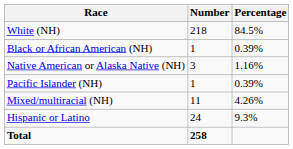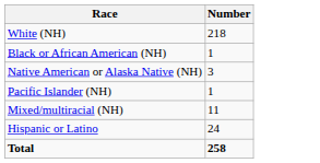 <table class="wikitable">
 <tr>
 <th>Race</th>
 <th>Number</th>
-<th>Percentage</th>
 </tr>
 <tr>
 <td><a href='#'>White</a> (NH)</td>
 <td>218</td>
-<td>84.5%</td>
 </tr>
 <tr>
 <td><a href='#'>Black or African American</a> (NH)</td>
 <td>1</td>
-<td>0.39%</td>
 </tr>
 <tr>
 <td><a href='#'>Native American</a> or <a href='#'>Alaska Native</a> (NH)</td>
 <td>3</td>
-<td>1.16%</td>
 </tr>
 <tr>
 <td><a href='#'>Pacific Islander</a> (NH)</td>
 <td>1</td>
-<td>0.39%</td>
 </tr>
 <tr>
 <td><a href='#'>Mixed/multiracial</a> (NH)</td>
 <td>11</td>
-<td>4.26%</td>
 </tr>
 <tr>
 <td><a href='#'>Hispanic or Latino</a></td>
 <td>24</td>
-<td>9.3%</td>
 </tr>
 <tr>
 <td><strong>Total</strong></td>
 <td><strong>258</strong></td>
-<td></td>
 </tr>
 </table>
